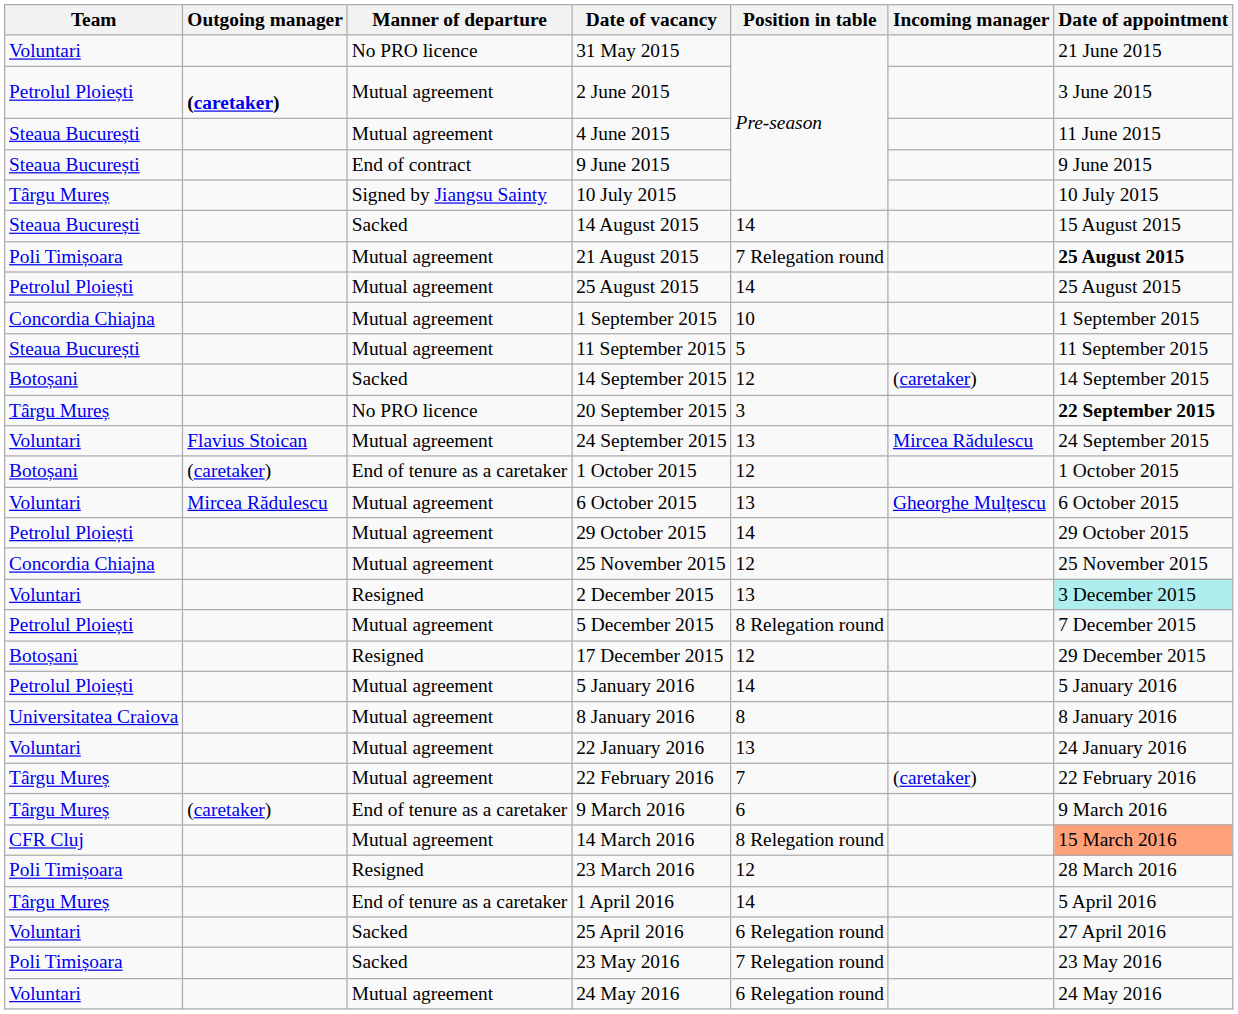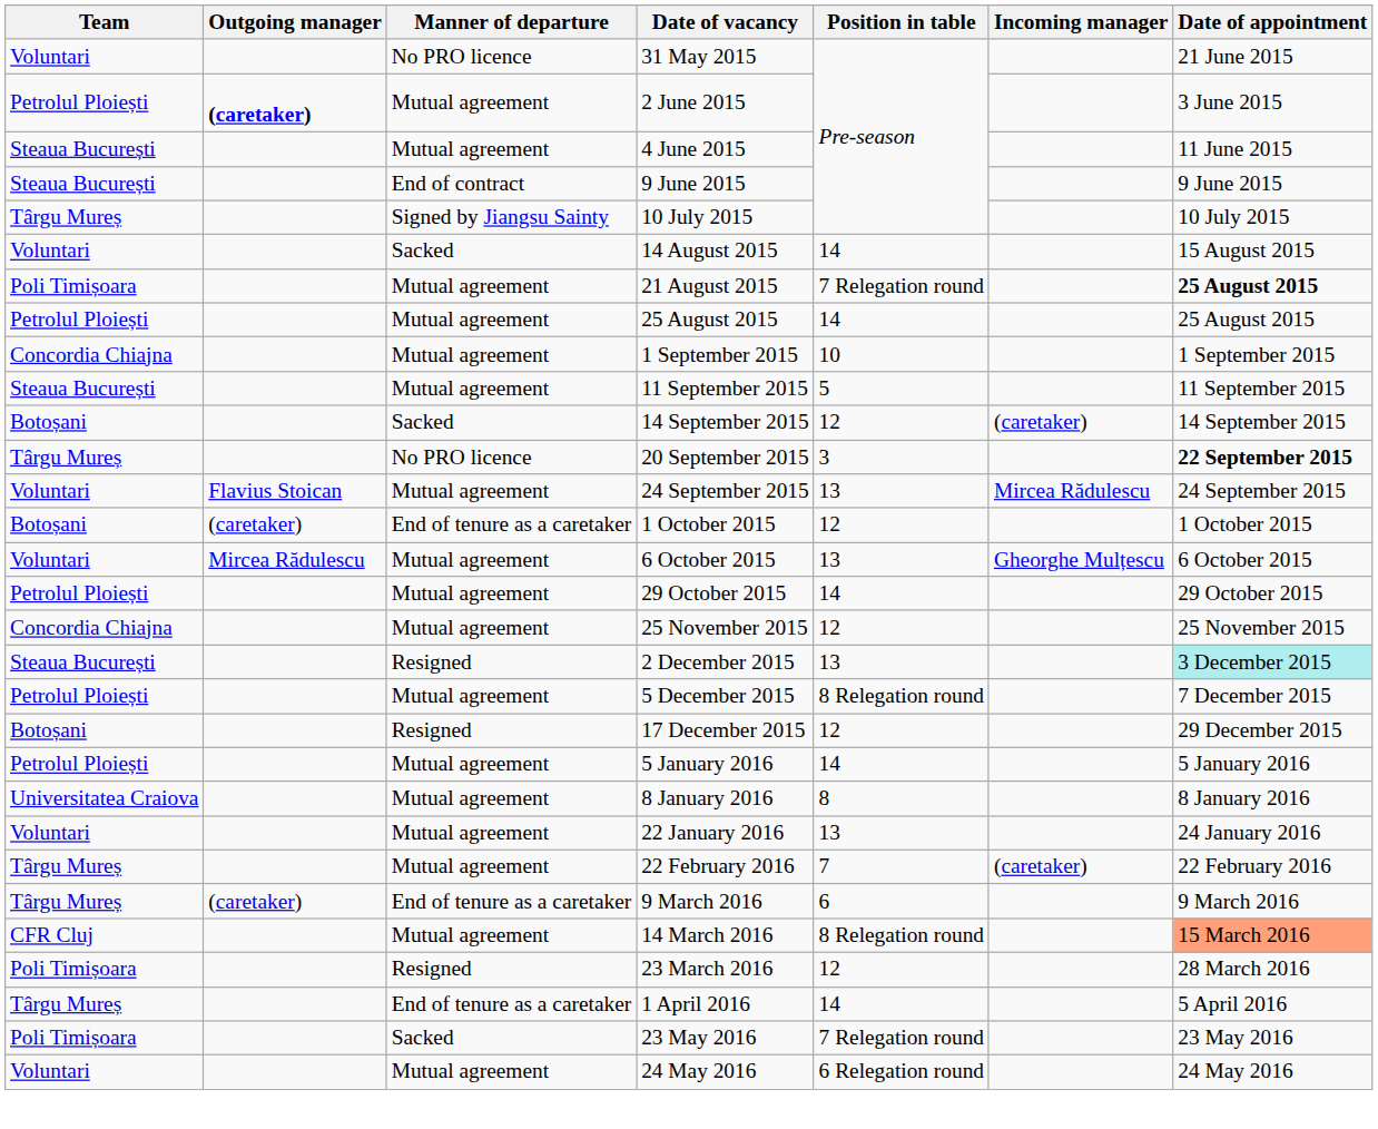 <table class="wikitable sortable">
 <tr>
 <th>Team</th>
 <th>Outgoing manager</th>
 <th>Manner of departure</th>
 <th>Date of vacancy</th>
 <th>Position in table</th>
 <th>Incoming manager</th>
 <th>Date of appointment</th>
 </tr>
 <tr>
 <td><a href='#'>Voluntari</a></td>
 <td> </td>
 <td>No PRO licence</td>
 <td>31 May 2015</td>
 <td rowspan=5><em>Pre-season</em></td>
 <td> </td>
 <td>21 June 2015</td>
 </tr>
 <tr>
 <td><a href='#'>Petrolul Ploiești</a></td>
 <td><strong>  <br> (<a href='#'>caretaker</a>)</strong></td>
 <td>Mutual agreement</td>
 <td>2 June 2015</td>
 <td> </td>
 <td>3 June 2015</td>
 </tr>
 <tr>
 <td><a href='#'>Steaua București</a></td>
 <td> </td>
 <td>Mutual agreement</td>
 <td>4 June 2015</td>
 <td> </td>
 <td>11 June 2015</td>
 </tr>
 <tr>
 <td><a href='#'>Steaua București</a></td>
 <td> </td>
 <td>End of contract</td>
 <td>9 June 2015</td>
 <td> </td>
 <td>9 June 2015</td>
 </tr>
 <tr>
 <td><a href='#'>Târgu Mureș</a></td>
 <td> </td>
 <td>Signed by <a href='#'>Jiangsu Sainty</a></td>
 <td>10 July 2015</td>
 <td> </td>
 <td>10 July 2015</td>
 </tr>
 <tr>
-<td><a href='#'>Steaua București</a></td>
+<td><a href='#'>Voluntari</a></td>
 <td> </td>
 <td>Sacked</td>
 <td>14 August 2015</td>
 <td>14</td>
 <td> </td>
 <td>15 August 2015</td>
 </tr>
 <tr>
 <td><a href='#'>Poli Timișoara</a></td>
 <td> </td>
 <td>Mutual agreement</td>
 <td>21 August 2015</td>
 <td>7 Relegation round</td>
 <td> </td>
 <td><strong>25 August 2015</strong></td>
 </tr>
 <tr>
 <td><a href='#'>Petrolul Ploiești</a></td>
 <td> </td>
 <td>Mutual agreement</td>
 <td>25 August 2015</td>
 <td>14</td>
 <td> </td>
 <td>25 August 2015</td>
 </tr>
 <tr>
 <td><a href='#'>Concordia Chiajna</a></td>
 <td> </td>
 <td>Mutual agreement</td>
 <td>1 September 2015</td>
 <td>10</td>
 <td> </td>
 <td>1 September 2015</td>
 </tr>
 <tr>
 <td><a href='#'>Steaua București</a></td>
 <td> </td>
 <td>Mutual agreement</td>
 <td>11 September 2015</td>
 <td>5</td>
 <td> </td>
 <td>11 September 2015</td>
 </tr>
 <tr>
 <td><a href='#'>Botoșani</a></td>
 <td> </td>
 <td>Sacked</td>
 <td>14 September 2015</td>
 <td>12</td>
 <td>  (<a href='#'>caretaker</a>)</td>
 <td>14 September 2015</td>
 </tr>
 <tr>
 <td><a href='#'>Târgu Mureș</a></td>
 <td> </td>
 <td>No PRO licence</td>
 <td>20 September 2015</td>
 <td>3</td>
 <td> </td>
 <td><strong>22 September 2015</strong></td>
 </tr>
 <tr>
 <td><a href='#'>Voluntari</a></td>
 <td> <a href='#'>Flavius Stoican</a></td>
 <td>Mutual agreement</td>
 <td>24 September 2015</td>
 <td>13</td>
 <td> <a href='#'>Mircea Rădulescu</a></td>
 <td>24 September 2015</td>
 </tr>
 <tr>
 <td><a href='#'>Botoșani</a></td>
 <td>  (<a href='#'>caretaker</a>)</td>
 <td>End of tenure as a caretaker</td>
 <td>1 October 2015</td>
 <td>12</td>
 <td> </td>
 <td>1 October 2015</td>
 </tr>
 <tr>
 <td><a href='#'>Voluntari</a></td>
 <td> <a href='#'>Mircea Rădulescu</a></td>
 <td>Mutual agreement</td>
 <td>6 October 2015</td>
 <td>13</td>
 <td> <a href='#'>Gheorghe Mulțescu</a></td>
 <td>6 October 2015</td>
 </tr>
 <tr>
 <td><a href='#'>Petrolul Ploiești</a></td>
 <td> </td>
 <td>Mutual agreement</td>
 <td>29 October 2015</td>
 <td>14</td>
 <td> </td>
 <td>29 October 2015</td>
 </tr>
 <tr>
 <td><a href='#'>Concordia Chiajna</a></td>
 <td> </td>
 <td>Mutual agreement</td>
 <td>25 November 2015</td>
 <td>12</td>
 <td> </td>
 <td>25 November 2015</td>
 </tr>
 <tr>
-<td><a href='#'>Voluntari</a></td>
+<td><a href='#'>Steaua București</a></td>
 <td> </td>
 <td>Resigned</td>
 <td>2 December 2015</td>
 <td>13</td>
 <td> </td>
 <td style="background: paleturquoise;">3 December 2015</td>
 </tr>
 <tr>
 <td><a href='#'>Petrolul Ploiești</a></td>
 <td> </td>
 <td>Mutual agreement</td>
 <td>5 December 2015</td>
 <td>8 Relegation round</td>
 <td> </td>
 <td>7 December 2015</td>
 </tr>
 <tr>
 <td><a href='#'>Botoșani</a></td>
 <td> </td>
 <td>Resigned</td>
 <td>17 December 2015</td>
 <td>12</td>
 <td> </td>
 <td>29 December 2015</td>
 </tr>
 <tr>
 <td><a href='#'>Petrolul Ploiești</a></td>
 <td> </td>
 <td>Mutual agreement</td>
 <td>5 January 2016</td>
 <td>14</td>
 <td> </td>
 <td>5 January 2016</td>
 </tr>
 <tr>
 <td><a href='#'>Universitatea Craiova</a></td>
 <td> </td>
 <td>Mutual agreement</td>
 <td>8 January 2016</td>
 <td>8</td>
 <td> </td>
 <td>8 January 2016</td>
 </tr>
 <tr>
 <td><a href='#'>Voluntari</a></td>
 <td> </td>
 <td>Mutual agreement</td>
 <td>22 January 2016</td>
 <td>13</td>
 <td> </td>
 <td>24 January 2016</td>
 </tr>
 <tr>
 <td><a href='#'>Târgu Mureș</a></td>
 <td> </td>
 <td>Mutual agreement</td>
 <td>22 February 2016</td>
 <td>7</td>
 <td>  (<a href='#'>caretaker</a>)</td>
 <td>22 February 2016</td>
 </tr>
 <tr>
 <td><a href='#'>Târgu Mureș</a></td>
 <td>  (<a href='#'>caretaker</a>)</td>
 <td>End of tenure as a caretaker</td>
 <td>9 March 2016</td>
 <td>6</td>
 <td> </td>
 <td>9 March 2016</td>
 </tr>
 <tr>
 <td><a href='#'>CFR Cluj</a></td>
 <td> </td>
 <td>Mutual agreement</td>
 <td>14 March 2016</td>
 <td>8 Relegation round</td>
 <td> </td>
 <td style="background: lightsalmon;">15 March 2016</td>
 </tr>
 <tr>
 <td><a href='#'>Poli Timișoara</a></td>
 <td> </td>
 <td>Resigned</td>
 <td>23 March 2016</td>
 <td>12</td>
 <td> </td>
 <td>28 March 2016</td>
 </tr>
 <tr>
 <td><a href='#'>Târgu Mureș</a></td>
 <td> </td>
 <td>End of tenure as a caretaker</td>
 <td>1 April 2016</td>
 <td>14</td>
 <td> </td>
 <td>5 April 2016</td>
 </tr>
 <tr>
-<td><a href='#'>Voluntari</a></td>
-<td> </td>
-<td>Sacked</td>
-<td>25 April 2016</td>
-<td>6 Relegation round</td>
-<td> </td>
-<td>27 April 2016</td>
-</tr>
-<tr>
 <td><a href='#'>Poli Timișoara</a></td>
 <td> </td>
 <td>Sacked</td>
 <td>23 May 2016</td>
 <td>7 Relegation round</td>
 <td> </td>
 <td>23 May 2016</td>
 </tr>
 <tr>
 <td><a href='#'>Voluntari</a></td>
 <td> </td>
 <td>Mutual agreement</td>
 <td>24 May 2016</td>
 <td>6 Relegation round</td>
 <td> </td>
 <td>24 May 2016</td>
 </tr>
 </table>
